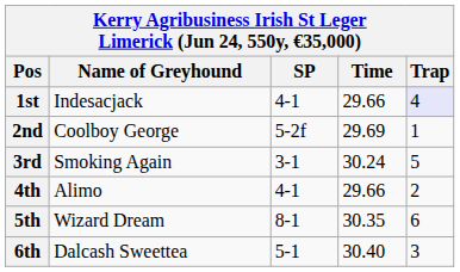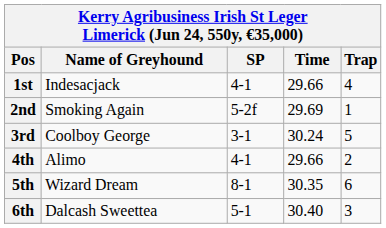 <table class="wikitable">
 <tr>
 <th colspan="6"><a href='#'>Kerry Agribusiness Irish St Leger</a><br> <a href='#'>Limerick</a> (Jun 24, 550y, €35,000)</th>
 </tr>
 <tr>
 <th width=30>Pos</th>
 <th width=180>Name of Greyhound</th>
 <th width=50>SP</th>
 <th width=50>Time</th>
 <th width=30>Trap</th>
 </tr>
 <tr>
 <th>1st</th>
 <td>Indesacjack </td>
 <td>4-1</td>
 <td>29.66</td>
-<td style="background: lavender;">4</td>
+<td>4</td>
 </tr>
 <tr>
 <th>2nd</th>
-<td>Coolboy George</td>
+<td>Smoking Again</td>
 <td>5-2f</td>
 <td>29.69</td>
 <td>1</td>
 </tr>
 <tr>
 <th>3rd</th>
-<td>Smoking Again</td>
+<td>Coolboy George</td>
 <td>3-1</td>
 <td>30.24</td>
 <td>5</td>
 </tr>
 <tr>
 <th>4th</th>
 <td>Alimo</td>
 <td>4-1</td>
 <td>29.66</td>
 <td>2</td>
 </tr>
 <tr>
 <th>5th</th>
 <td>Wizard Dream</td>
 <td>8-1</td>
 <td>30.35</td>
 <td>6</td>
 </tr>
 <tr>
 <th>6th</th>
 <td>Dalcash Sweettea</td>
 <td>5-1</td>
 <td>30.40</td>
 <td>3</td>
 </tr>
 </table>
